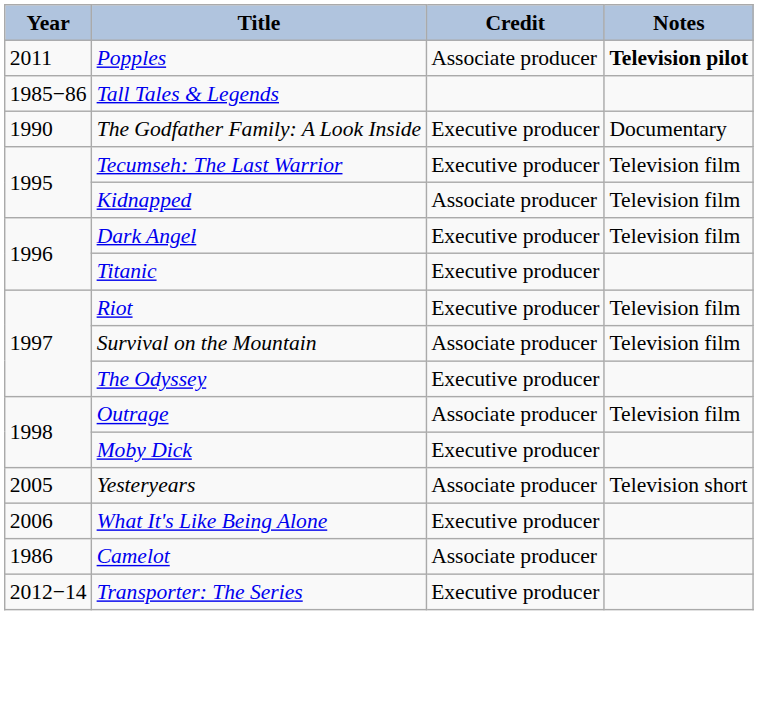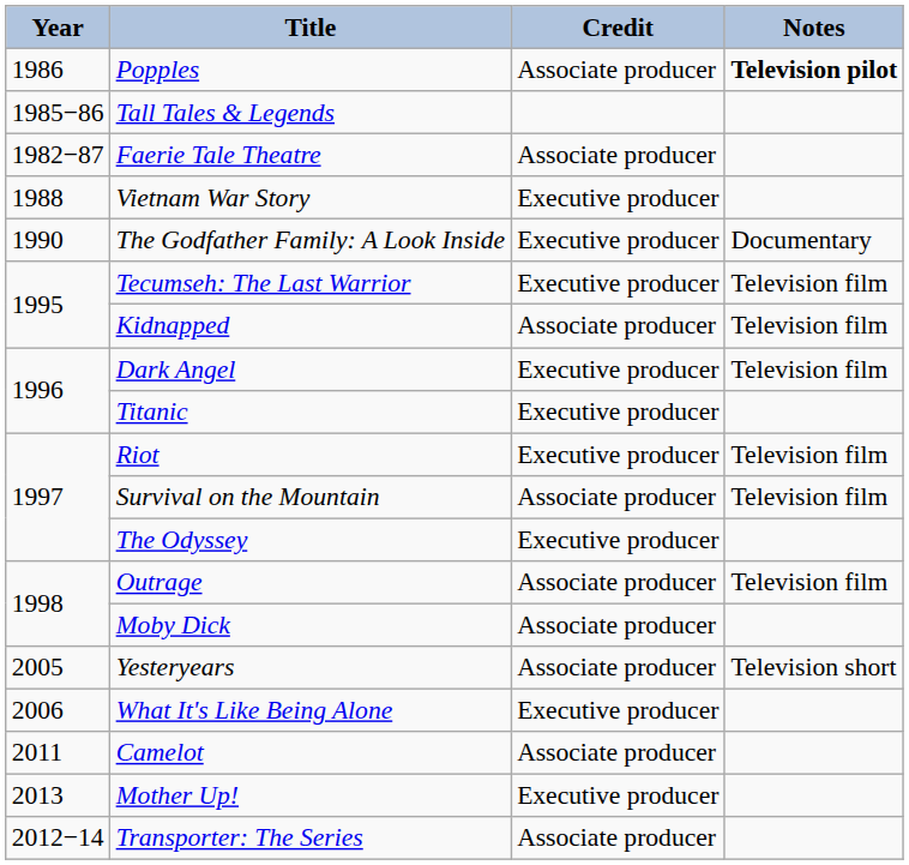 <table class="wikitable" style="font-size:95%;">
 <tr>
 <th style="background:#B0C4DE;">Year</th>
 <th style="background:#B0C4DE;">Title</th>
 <th style="background:#B0C4DE;">Credit</th>
 <th style="background:#B0C4DE;">Notes</th>
 </tr>
 <tr>
-<td>2011</td>
+<td>1986</td>
 <td><em><a href='#'>Popples</a></em></td>
 <td>Associate producer</td>
 <td><strong>Television pilot</strong></td>
 </tr>
 <tr>
 <td>1985−86</td>
 <td><em><a href='#'>Tall Tales & Legends</a></em></td>
 <td></td>
+<td></td>
+</tr>
+<tr>
+<td>1982−87</td>
+<td><em><a href='#'>Faerie Tale Theatre</a></em></td>
+<td>Associate producer</td>
+<td></td>
+</tr>
+<tr>
+<td>1988</td>
+<td><em>Vietnam War Story</em></td>
+<td>Executive producer</td>
 <td></td>
 </tr>
 <tr>
 <td>1990</td>
 <td><em>The Godfather Family: A Look Inside</em></td>
 <td>Executive producer</td>
 <td>Documentary</td>
 </tr>
 <tr>
 <td rowspan=2>1995</td>
 <td><em><a href='#'>Tecumseh: The Last Warrior</a></em></td>
 <td>Executive producer</td>
 <td>Television film</td>
 </tr>
 <tr>
 <td><em><a href='#'>Kidnapped</a></em></td>
 <td>Associate producer</td>
 <td>Television film</td>
 </tr>
 <tr>
 <td rowspan=2>1996</td>
 <td><em><a href='#'>Dark Angel</a></em></td>
 <td>Executive producer</td>
 <td>Television film</td>
 </tr>
 <tr>
 <td><em><a href='#'>Titanic</a></em></td>
 <td>Executive producer</td>
 <td></td>
 </tr>
 <tr>
 <td rowspan=3>1997</td>
 <td><em><a href='#'>Riot</a></em></td>
 <td>Executive producer</td>
 <td>Television film</td>
 </tr>
 <tr>
 <td><em>Survival on the Mountain</em></td>
 <td>Associate producer</td>
 <td>Television film</td>
 </tr>
 <tr>
 <td><em><a href='#'>The Odyssey</a></em></td>
 <td>Executive producer</td>
 <td></td>
 </tr>
 <tr>
 <td rowspan=2>1998</td>
 <td><em><a href='#'>Outrage</a></em></td>
 <td>Associate producer</td>
 <td>Television film</td>
 </tr>
 <tr>
 <td><em><a href='#'>Moby Dick</a></em></td>
-<td>Executive producer</td>
+<td>Associate producer</td>
 <td></td>
 </tr>
 <tr>
 <td>2005</td>
 <td><em>Yesteryears</em></td>
 <td>Associate producer</td>
 <td>Television short</td>
 </tr>
 <tr>
 <td>2006</td>
 <td><em><a href='#'>What It's Like Being Alone</a></em></td>
 <td>Executive producer</td>
 <td></td>
 </tr>
 <tr>
-<td>1986</td>
+<td>2011</td>
 <td><em><a href='#'>Camelot</a></em></td>
 <td>Associate producer</td>
 <td></td>
 </tr>
 <tr>
-<td>2012−14</td>
-<td><em><a href='#'>Transporter: The Series</a></em></td>
+<td>2013</td>
+<td><em><a href='#'>Mother Up!</a></em></td>
 <td>Executive producer</td>
 <td></td>
 </tr>
+<tr>
+<td>2012−14</td>
+<td><em><a href='#'>Transporter: The Series</a></em></td>
+<td>Associate producer</td>
+<td></td>
+</tr>
 </table>
